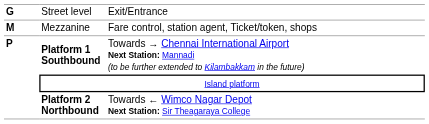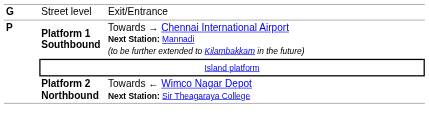 <table border="0" cellspacing="0" cellpadding="3" table>
 <tr>
 <td style="border-top:solid 1px gray;border-bottom:solid 1px gray;" width="50" valign="top"><strong>G</strong></td>
 <td style="border-top:solid 1px gray;border-bottom:solid 1px gray;" width="100" valign="top">Street level</td>
 <td style="border-top:solid 1px gray;border-bottom:solid 1px gray;" width="390" valign="top">Exit/Entrance</td>
-</tr>
-<tr>
-<td style="border-bottom:solid 1px gray;"><strong>M</strong></td>
-<td style="border-bottom:solid 1px gray;">Mezzanine</td>
-<td style="border-bottom:solid 1px gray;">Fare control, station agent, Ticket/token, shops</td>
 </tr>
 <tr>
 <td rowspan="3" style="border-bottom:solid 1px gray;" width="50" valign="top"><strong>P</strong></td>
 <td style="border-bottom:solid 1px white;" width="100"><span><strong>Platform 1</strong><br><strong>Southbound</strong></span></td>
 <td style="border-bottom:solid 1px white;" width="500">Towards → <a href='#'>Chennai International Airport</a><br><small><strong>Next Station:</strong> <a href='#'>Mannadi</a><br><em>(to be further extended to <a href='#'>Kilambakkam</a> in the future)</em></small></td>
 </tr>
 <tr>
 <td colspan="2" style="border-top:solid 2px black;border-right:solid 2px black;border-left:solid 2px black;border-bottom:solid 2px black;text-align:center;"><small><a href='#'>Island platform</a></small></td>
 </tr>
 <tr>
 <td style="border-bottom:solid 1px gray;" width="100"><span><strong>Platform 2</strong><br><strong>Northbound</strong></span></td>
 <td style="border-bottom:solid 1px gray;" width="500">Towards ← <a href='#'>Wimco Nagar Depot</a><br><small><strong>Next Station:</strong> <a href='#'>Sir Theagaraya College</a></small></td>
 </tr>
 </table>
